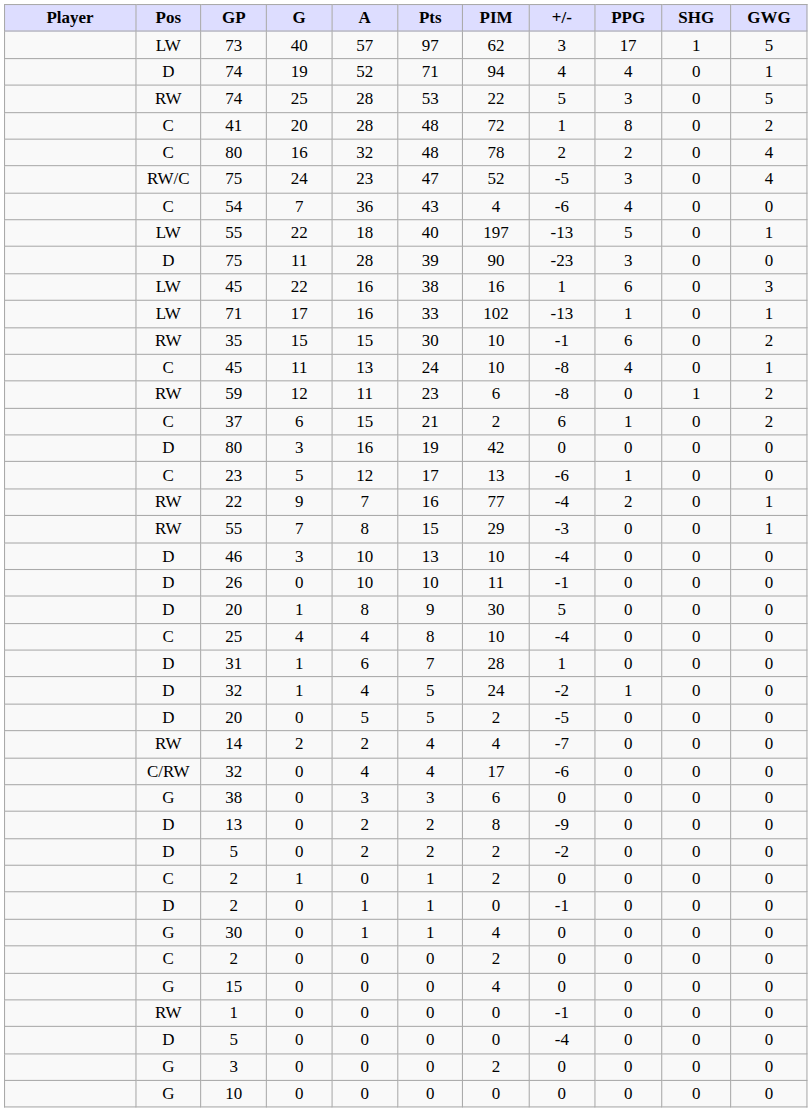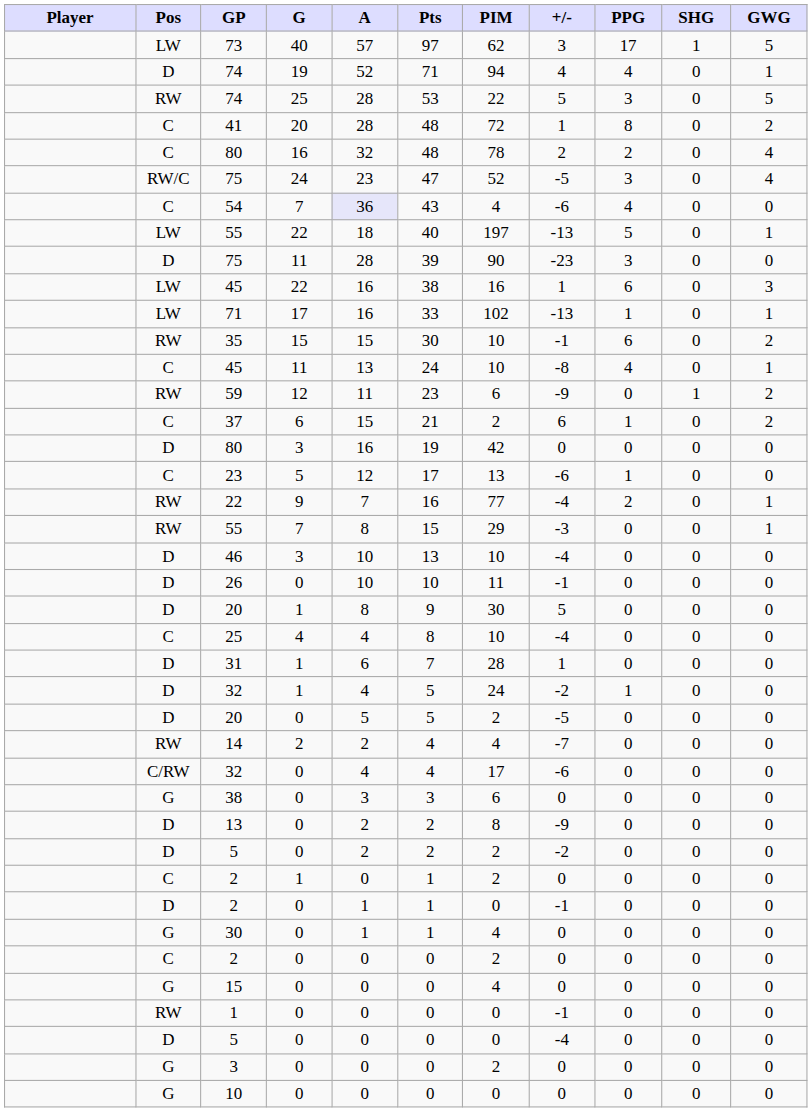 <table style="width:60%;" class="wikitable sortable">
 <tr style="text-align:center;">
 <th style="background:#ddf; width:10%;">Player</th>
 <th style="background:#ddf; width:3%;" title="Position">Pos</th>
 <th style="background:#ddf; width:5%;" title="Games played">GP</th>
 <th style="background:#ddf; width:5%;" title="Goals">G</th>
 <th style="background:#ddf; width:5%;" title="Assists">A</th>
 <th style="background:#ddf; width:5%;" title="Points">Pts</th>
 <th style="background:#ddf; width:5%;" title="Penalties in Minutes">PIM</th>
 <th style="background:#ddf; width:5%;" title="Plus/Minus">+/-</th>
 <th style="background:#ddf; width:5%;" title="Power Play Goals">PPG</th>
 <th style="background:#ddf; width:5%;" title="Short-handed Goals">SHG</th>
 <th style="background:#ddf; width:5%;" title="Game-winning Goals">GWG</th>
 </tr>
 <tr style="text-align:center;">
 <td style="text-align:right;"></td>
 <td>LW</td>
 <td>73</td>
 <td>40</td>
 <td>57</td>
 <td>97</td>
 <td>62</td>
 <td>3</td>
 <td>17</td>
 <td>1</td>
 <td>5</td>
 </tr>
 <tr style="text-align:center;">
 <td style="text-align:right;"></td>
 <td>D</td>
 <td>74</td>
 <td>19</td>
 <td>52</td>
 <td>71</td>
 <td>94</td>
 <td>4</td>
 <td>4</td>
 <td>0</td>
 <td>1</td>
 </tr>
 <tr style="text-align:center;">
 <td style="text-align:right;"></td>
 <td>RW</td>
 <td>74</td>
 <td>25</td>
 <td>28</td>
 <td>53</td>
 <td>22</td>
 <td>5</td>
 <td>3</td>
 <td>0</td>
 <td>5</td>
 </tr>
 <tr style="text-align:center;">
 <td style="text-align:right;"></td>
 <td>C</td>
 <td>41</td>
 <td>20</td>
 <td>28</td>
 <td>48</td>
 <td>72</td>
 <td>1</td>
 <td>8</td>
 <td>0</td>
 <td>2</td>
 </tr>
 <tr style="text-align:center;">
 <td style="text-align:right;"></td>
 <td>C</td>
 <td>80</td>
 <td>16</td>
 <td>32</td>
 <td>48</td>
 <td>78</td>
 <td>2</td>
 <td>2</td>
 <td>0</td>
 <td>4</td>
 </tr>
 <tr style="text-align:center;">
 <td style="text-align:right;"></td>
 <td>RW/C</td>
 <td>75</td>
 <td>24</td>
 <td>23</td>
 <td>47</td>
 <td>52</td>
 <td>-5</td>
 <td>3</td>
 <td>0</td>
 <td>4</td>
 </tr>
 <tr style="text-align:center;">
 <td style="text-align:right;"></td>
 <td>C</td>
 <td>54</td>
 <td>7</td>
-<td>36</td>
+<td style="background: lavender;">36</td>
 <td>43</td>
 <td>4</td>
 <td>-6</td>
 <td>4</td>
 <td>0</td>
 <td>0</td>
 </tr>
 <tr style="text-align:center;">
 <td style="text-align:right;"></td>
 <td>LW</td>
 <td>55</td>
 <td>22</td>
 <td>18</td>
 <td>40</td>
 <td>197</td>
 <td>-13</td>
 <td>5</td>
 <td>0</td>
 <td>1</td>
 </tr>
 <tr style="text-align:center;">
 <td style="text-align:right;"></td>
 <td>D</td>
 <td>75</td>
 <td>11</td>
 <td>28</td>
 <td>39</td>
 <td>90</td>
 <td>-23</td>
 <td>3</td>
 <td>0</td>
 <td>0</td>
 </tr>
 <tr style="text-align:center;">
 <td style="text-align:right;"></td>
 <td>LW</td>
 <td>45</td>
 <td>22</td>
 <td>16</td>
 <td>38</td>
 <td>16</td>
 <td>1</td>
 <td>6</td>
 <td>0</td>
 <td>3</td>
 </tr>
 <tr style="text-align:center;">
 <td style="text-align:right;"></td>
 <td>LW</td>
 <td>71</td>
 <td>17</td>
 <td>16</td>
 <td>33</td>
 <td>102</td>
 <td>-13</td>
 <td>1</td>
 <td>0</td>
 <td>1</td>
 </tr>
 <tr style="text-align:center;">
 <td style="text-align:right;"></td>
 <td>RW</td>
 <td>35</td>
 <td>15</td>
 <td>15</td>
 <td>30</td>
 <td>10</td>
 <td>-1</td>
 <td>6</td>
 <td>0</td>
 <td>2</td>
 </tr>
 <tr style="text-align:center;">
 <td style="text-align:right;"></td>
 <td>C</td>
 <td>45</td>
 <td>11</td>
 <td>13</td>
 <td>24</td>
 <td>10</td>
 <td>-8</td>
 <td>4</td>
 <td>0</td>
 <td>1</td>
 </tr>
 <tr style="text-align:center;">
 <td style="text-align:right;"></td>
 <td>RW</td>
 <td>59</td>
 <td>12</td>
 <td>11</td>
 <td>23</td>
 <td>6</td>
-<td>-8</td>
+<td>-9</td>
 <td>0</td>
 <td>1</td>
 <td>2</td>
 </tr>
 <tr style="text-align:center;">
 <td style="text-align:right;"></td>
 <td>C</td>
 <td>37</td>
 <td>6</td>
 <td>15</td>
 <td>21</td>
 <td>2</td>
 <td>6</td>
 <td>1</td>
 <td>0</td>
 <td>2</td>
 </tr>
 <tr style="text-align:center;">
 <td style="text-align:right;"></td>
 <td>D</td>
 <td>80</td>
 <td>3</td>
 <td>16</td>
 <td>19</td>
 <td>42</td>
 <td>0</td>
 <td>0</td>
 <td>0</td>
 <td>0</td>
 </tr>
 <tr style="text-align:center;">
 <td style="text-align:right;"></td>
 <td>C</td>
 <td>23</td>
 <td>5</td>
 <td>12</td>
 <td>17</td>
 <td>13</td>
 <td>-6</td>
 <td>1</td>
 <td>0</td>
 <td>0</td>
 </tr>
 <tr style="text-align:center;">
 <td style="text-align:right;"></td>
 <td>RW</td>
 <td>22</td>
 <td>9</td>
 <td>7</td>
 <td>16</td>
 <td>77</td>
 <td>-4</td>
 <td>2</td>
 <td>0</td>
 <td>1</td>
 </tr>
 <tr style="text-align:center;">
 <td style="text-align:right;"></td>
 <td>RW</td>
 <td>55</td>
 <td>7</td>
 <td>8</td>
 <td>15</td>
 <td>29</td>
 <td>-3</td>
 <td>0</td>
 <td>0</td>
 <td>1</td>
 </tr>
 <tr style="text-align:center;">
 <td style="text-align:right;"></td>
 <td>D</td>
 <td>46</td>
 <td>3</td>
 <td>10</td>
 <td>13</td>
 <td>10</td>
 <td>-4</td>
 <td>0</td>
 <td>0</td>
 <td>0</td>
 </tr>
 <tr style="text-align:center;">
 <td style="text-align:right;"></td>
 <td>D</td>
 <td>26</td>
 <td>0</td>
 <td>10</td>
 <td>10</td>
 <td>11</td>
 <td>-1</td>
 <td>0</td>
 <td>0</td>
 <td>0</td>
 </tr>
 <tr style="text-align:center;">
 <td style="text-align:right;"></td>
 <td>D</td>
 <td>20</td>
 <td>1</td>
 <td>8</td>
 <td>9</td>
 <td>30</td>
 <td>5</td>
 <td>0</td>
 <td>0</td>
 <td>0</td>
 </tr>
 <tr style="text-align:center;">
 <td style="text-align:right;"></td>
 <td>C</td>
 <td>25</td>
 <td>4</td>
 <td>4</td>
 <td>8</td>
 <td>10</td>
 <td>-4</td>
 <td>0</td>
 <td>0</td>
 <td>0</td>
 </tr>
 <tr style="text-align:center;">
 <td style="text-align:right;"></td>
 <td>D</td>
 <td>31</td>
 <td>1</td>
 <td>6</td>
 <td>7</td>
 <td>28</td>
 <td>1</td>
 <td>0</td>
 <td>0</td>
 <td>0</td>
 </tr>
 <tr style="text-align:center;">
 <td style="text-align:right;"></td>
 <td>D</td>
 <td>32</td>
 <td>1</td>
 <td>4</td>
 <td>5</td>
 <td>24</td>
 <td>-2</td>
 <td>1</td>
 <td>0</td>
 <td>0</td>
 </tr>
 <tr style="text-align:center;">
 <td style="text-align:right;"></td>
 <td>D</td>
 <td>20</td>
 <td>0</td>
 <td>5</td>
 <td>5</td>
 <td>2</td>
 <td>-5</td>
 <td>0</td>
 <td>0</td>
 <td>0</td>
 </tr>
 <tr style="text-align:center;">
 <td style="text-align:right;"></td>
 <td>RW</td>
 <td>14</td>
 <td>2</td>
 <td>2</td>
 <td>4</td>
 <td>4</td>
 <td>-7</td>
 <td>0</td>
 <td>0</td>
 <td>0</td>
 </tr>
 <tr style="text-align:center;">
 <td style="text-align:right;"></td>
 <td>C/RW</td>
 <td>32</td>
 <td>0</td>
 <td>4</td>
 <td>4</td>
 <td>17</td>
 <td>-6</td>
 <td>0</td>
 <td>0</td>
 <td>0</td>
 </tr>
 <tr style="text-align:center;">
 <td style="text-align:right;"></td>
 <td>G</td>
 <td>38</td>
 <td>0</td>
 <td>3</td>
 <td>3</td>
 <td>6</td>
 <td>0</td>
 <td>0</td>
 <td>0</td>
 <td>0</td>
 </tr>
 <tr style="text-align:center;">
 <td style="text-align:right;"></td>
 <td>D</td>
 <td>13</td>
 <td>0</td>
 <td>2</td>
 <td>2</td>
 <td>8</td>
 <td>-9</td>
 <td>0</td>
 <td>0</td>
 <td>0</td>
 </tr>
 <tr style="text-align:center;">
 <td style="text-align:right;"></td>
 <td>D</td>
 <td>5</td>
 <td>0</td>
 <td>2</td>
 <td>2</td>
 <td>2</td>
 <td>-2</td>
 <td>0</td>
 <td>0</td>
 <td>0</td>
 </tr>
 <tr style="text-align:center;">
 <td style="text-align:right;"></td>
 <td>C</td>
 <td>2</td>
 <td>1</td>
 <td>0</td>
 <td>1</td>
 <td>2</td>
 <td>0</td>
 <td>0</td>
 <td>0</td>
 <td>0</td>
 </tr>
 <tr style="text-align:center;">
 <td style="text-align:right;"></td>
 <td>D</td>
 <td>2</td>
 <td>0</td>
 <td>1</td>
 <td>1</td>
 <td>0</td>
 <td>-1</td>
 <td>0</td>
 <td>0</td>
 <td>0</td>
 </tr>
 <tr style="text-align:center;">
 <td style="text-align:right;"></td>
 <td>G</td>
 <td>30</td>
 <td>0</td>
 <td>1</td>
 <td>1</td>
 <td>4</td>
 <td>0</td>
 <td>0</td>
 <td>0</td>
 <td>0</td>
 </tr>
 <tr style="text-align:center;">
 <td style="text-align:right;"></td>
 <td>C</td>
 <td>2</td>
 <td>0</td>
 <td>0</td>
 <td>0</td>
 <td>2</td>
 <td>0</td>
 <td>0</td>
 <td>0</td>
 <td>0</td>
 </tr>
 <tr style="text-align:center;">
 <td style="text-align:right;"></td>
 <td>G</td>
 <td>15</td>
 <td>0</td>
 <td>0</td>
 <td>0</td>
 <td>4</td>
 <td>0</td>
 <td>0</td>
 <td>0</td>
 <td>0</td>
 </tr>
 <tr style="text-align:center;">
 <td style="text-align:right;"></td>
 <td>RW</td>
 <td>1</td>
 <td>0</td>
 <td>0</td>
 <td>0</td>
 <td>0</td>
 <td>-1</td>
 <td>0</td>
 <td>0</td>
 <td>0</td>
 </tr>
 <tr style="text-align:center;">
 <td style="text-align:right;"></td>
 <td>D</td>
 <td>5</td>
 <td>0</td>
 <td>0</td>
 <td>0</td>
 <td>0</td>
 <td>-4</td>
 <td>0</td>
 <td>0</td>
 <td>0</td>
 </tr>
 <tr style="text-align:center;">
 <td style="text-align:right;"></td>
 <td>G</td>
 <td>3</td>
 <td>0</td>
 <td>0</td>
 <td>0</td>
 <td>2</td>
 <td>0</td>
 <td>0</td>
 <td>0</td>
 <td>0</td>
 </tr>
 <tr style="text-align:center;">
 <td style="text-align:right;"></td>
 <td>G</td>
 <td>10</td>
 <td>0</td>
 <td>0</td>
 <td>0</td>
 <td>0</td>
 <td>0</td>
 <td>0</td>
 <td>0</td>
 <td>0</td>
 </tr>
 </table>
